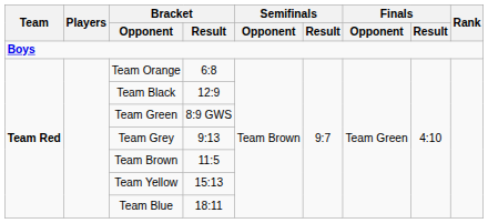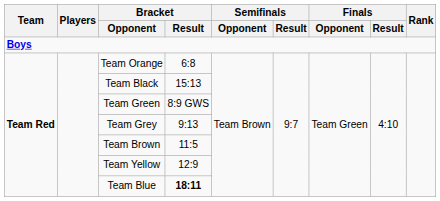 <table class="wikitable" style="text-align:center" style="font-size:90%">
 <tr>
 <th rowspan="2">Team</th>
 <th rowspan="2">Players</th>
 <th colspan="2">Bracket</th>
 <th colspan="2">Semifinals</th>
 <th colspan="2">Finals</th>
 <th rowspan="2">Rank</th>
 </tr>
 <tr>
 <th>Opponent</th>
 <th>Result</th>
 <th>Opponent</th>
 <th>Result</th>
 <th>Opponent</th>
 <th>Result</th>
 </tr>
 <tr>
 <td colspan="9" style="text-align:left"><strong><a href='#'>Boys</a></strong></td>
 </tr>
 <tr>
 <td rowspan="7" style="text-align:left"><strong>Team Red</strong></td>
 <td rowspan="7" style="text-align:left"><br><br><br><br><br><br><br><br><br><br><br><br></td>
 <td>Team Orange</td>
 <td>6:8</td>
 <td rowspan="7">Team Brown</td>
 <td rowspan="7">9:7</td>
 <td rowspan="7">Team Green</td>
 <td rowspan="7">4:10</td>
 <td rowspan="7"></td>
 </tr>
 <tr>
 <td>Team Black</td>
-<td>12:9</td>
+<td>15:13</td>
 </tr>
 <tr>
 <td>Team Green</td>
 <td>8:9 GWS</td>
 </tr>
 <tr>
 <td>Team Grey</td>
 <td>9:13</td>
 </tr>
 <tr>
 <td>Team Brown</td>
 <td>11:5</td>
 </tr>
 <tr>
 <td>Team Yellow</td>
-<td>15:13</td>
+<td>12:9</td>
 </tr>
 <tr>
 <td>Team Blue</td>
-<td>18:11</td>
+<td><strong>18:11</strong></td>
 </tr>
 </table>
